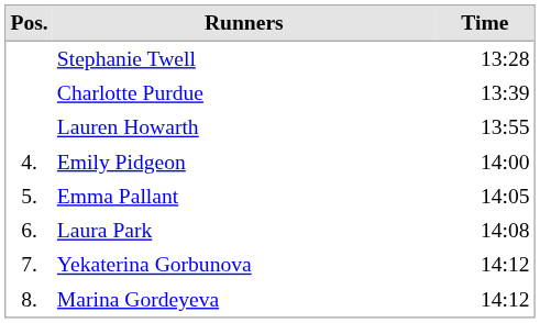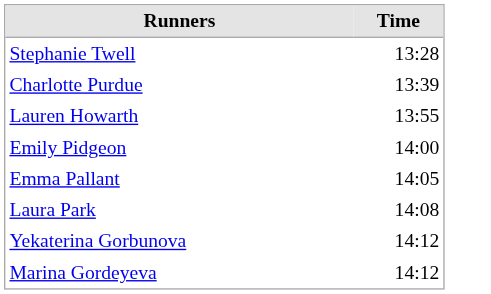 <table cellspacing="0" cellpadding="3" style="border:1px solid #AAAAAA;font-size:90%">
 <tr bgcolor="#E4E4E4">
-<th style="border-bottom:1px solid #AAAAAA" width=10>Pos.</th>
 <th style="border-bottom:1px solid #AAAAAA" width=250>Runners</th>
 <th style="border-bottom:1px solid #AAAAAA" width=60>Time</th>
 </tr>
 <tr align="center">
-<td align="center"></td>
 <td align="left"> <a href='#'>Stephanie Twell</a></td>
 <td align="right">13:28</td>
 </tr>
 <tr align="center">
-<td align="center"></td>
 <td align="left"> <a href='#'>Charlotte Purdue</a></td>
 <td align="right">13:39</td>
 </tr>
 <tr align="center">
-<td align="center"></td>
 <td align="left"> <a href='#'>Lauren Howarth</a></td>
 <td align="right">13:55</td>
 </tr>
 <tr align="center">
-<td align="center">4.</td>
 <td align="left"> <a href='#'>Emily Pidgeon</a></td>
 <td align="right">14:00</td>
 </tr>
 <tr align="center">
-<td align="center">5.</td>
 <td align="left"> <a href='#'>Emma Pallant</a></td>
 <td align="right">14:05</td>
 </tr>
 <tr align="center">
-<td align="center">6.</td>
 <td align="left"> <a href='#'>Laura Park</a></td>
 <td align="right">14:08</td>
 </tr>
 <tr align="center">
-<td align="center">7.</td>
 <td align="left"> <a href='#'>Yekaterina Gorbunova</a></td>
 <td align="right">14:12</td>
 </tr>
 <tr align="center">
-<td align="center">8.</td>
 <td align="left"> <a href='#'>Marina Gordeyeva</a></td>
 <td align="right">14:12</td>
 </tr>
 </table>
